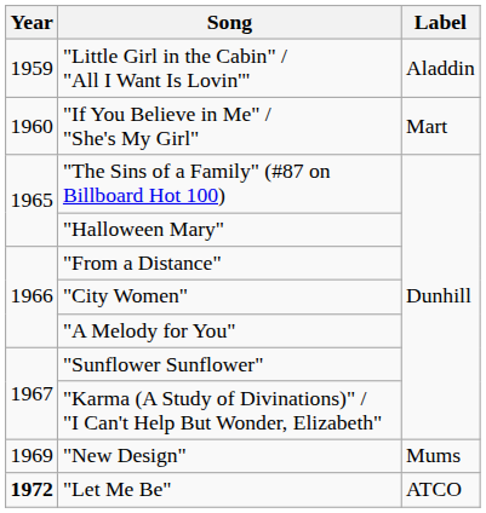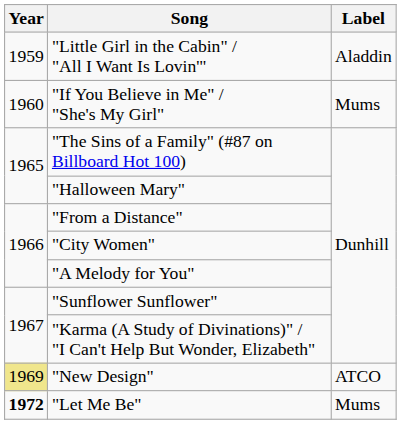 <table class="wikitable">
 <tr>
 <th>Year</th>
 <th style="width:250px;">Song</th>
 <th width="50">Label</th>
 </tr>
 <tr>
 <td>1959</td>
 <td>"Little Girl in the Cabin" /<br>"All I Want Is Lovin'"</td>
 <td>Aladdin</td>
 </tr>
 <tr>
 <td>1960</td>
 <td>"If You Believe in Me" /<br>"She's My Girl"</td>
-<td>Mart</td>
+<td>Mums</td>
 </tr>
 <tr>
 <td rowspan="2">1965</td>
 <td>"The Sins of a Family" (#87 on <a href='#'>Billboard Hot 100</a>)</td>
 <td rowspan="7">Dunhill</td>
 </tr>
 <tr>
 <td>"Halloween Mary"</td>
 </tr>
 <tr>
 <td rowspan="3">1966</td>
 <td>"From a Distance"</td>
 </tr>
 <tr>
 <td>"City Women"</td>
 </tr>
 <tr>
 <td>"A Melody for You"</td>
 </tr>
 <tr>
 <td rowspan="2">1967</td>
 <td>"Sunflower Sunflower"</td>
 </tr>
 <tr>
 <td>"Karma (A Study of Divinations)" /<br>"I Can't Help But Wonder, Elizabeth"</td>
 </tr>
 <tr>
-<td>1969</td>
+<td style="background: khaki;">1969</td>
 <td>"New Design"</td>
-<td>Mums</td>
+<td>ATCO</td>
 </tr>
 <tr>
 <td><strong>1972</strong></td>
 <td>"Let Me Be"</td>
-<td>ATCO</td>
+<td>Mums</td>
 </tr>
 </table>
